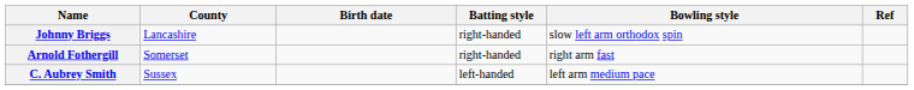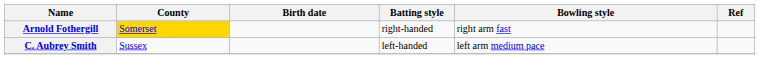 <table class="wikitable plainrowheaders" style="font-size:95%; width:90%;">
 <tr>
 <th scope="col" width="15%">Name</th>
 <th scope="col" width="15%">County</th>
 <th scope="col" width="20%">Birth date</th>
 <th scope="col" width="10%">Batting style</th>
 <th scope="col" width="35%">Bowling style</th>
 <th scope="col" width="5%">Ref</th>
 </tr>
 <tr>
-<th scope="row"><a href='#'>Johnny Briggs</a></th>
-<td><a href='#'>Lancashire</a></td>
-<td></td>
-<td>right-handed</td>
-<td>slow <a href='#'>left arm orthodox</a> <a href='#'>spin</a></td>
-<td></td>
-</tr>
-<tr>
 <th scope="row"><a href='#'>Arnold Fothergill</a></th>
-<td><a href='#'>Somerset</a></td>
+<td style="background: gold;"><a href='#'>Somerset</a></td>
 <td></td>
 <td>right-handed</td>
 <td>right arm <a href='#'>fast</a></td>
 <td></td>
 </tr>
 <tr>
 <th scope="row"><a href='#'>C. Aubrey Smith</a></th>
 <td><a href='#'>Sussex</a></td>
 <td></td>
 <td>left-handed</td>
 <td>left arm <a href='#'>medium pace</a></td>
 <td></td>
 </tr>
 <tr>
 </tr>
 </table>
